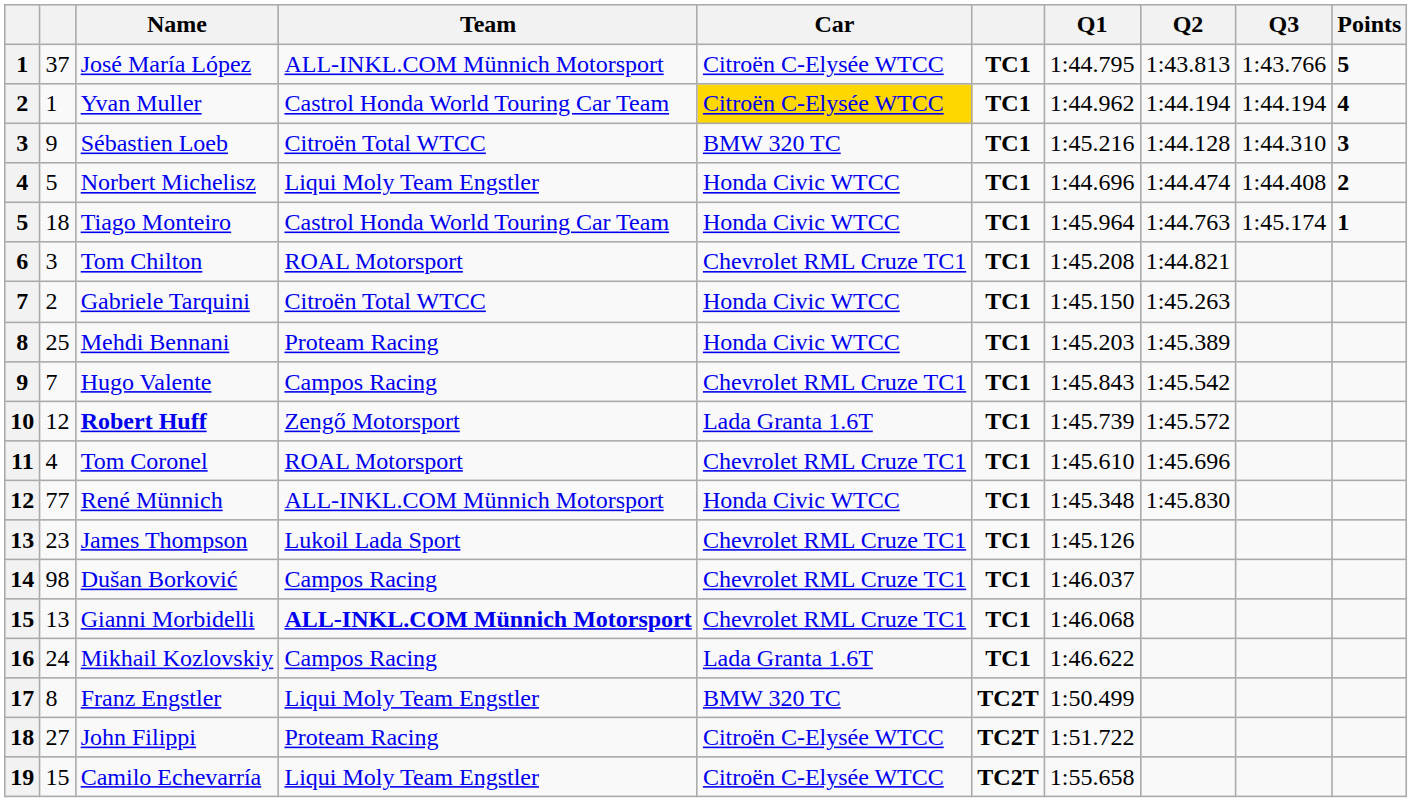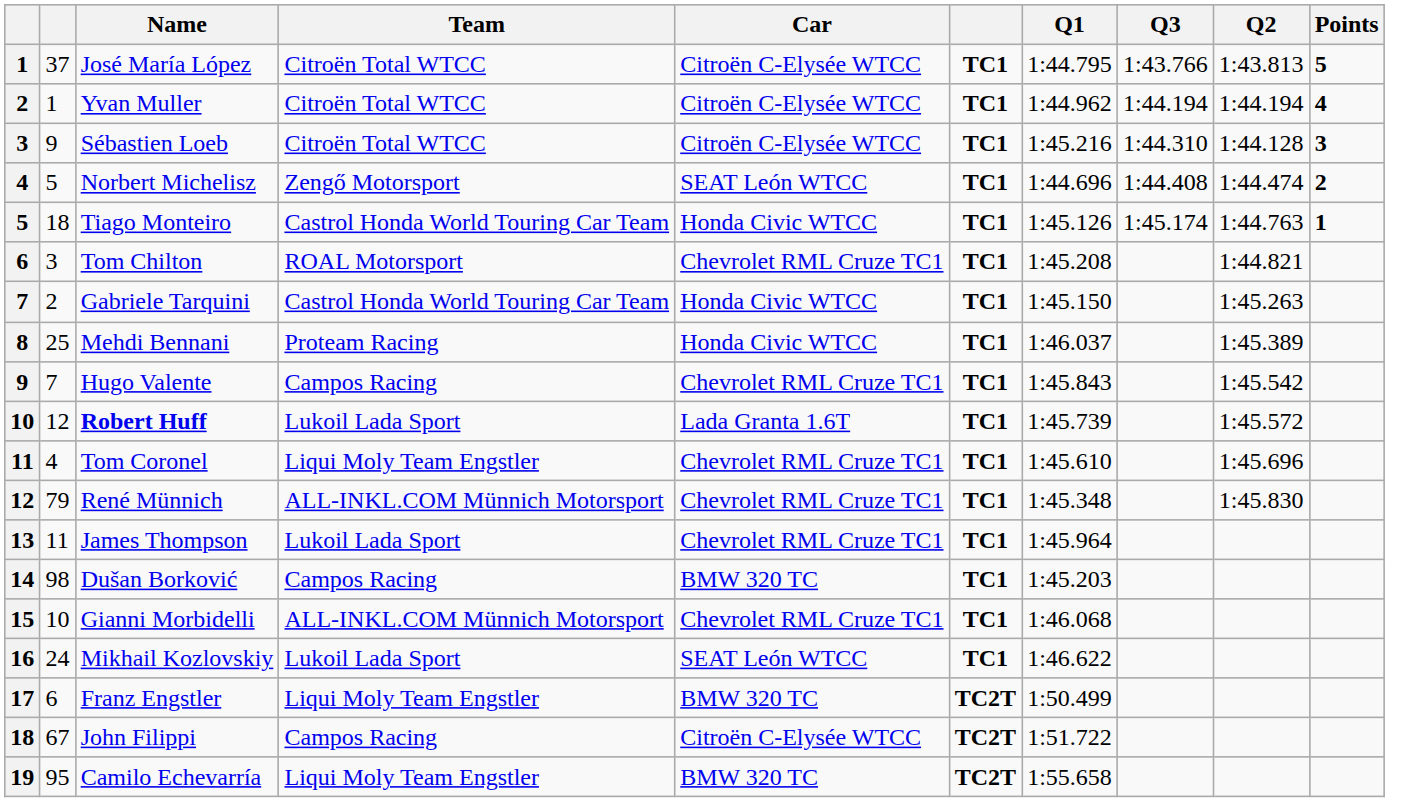 <table class="wikitable sortable" style="font-size: 95%;">
 <tr>
 <th></th>
 <th></th>
 <th>Name</th>
 <th>Team</th>
 <th>Car</th>
 <th></th>
 <th>Q1</th>
+<th>Q3</th>
 <th>Q2</th>
-<th>Q3</th>
 <th>Points</th>
 </tr>
 <tr>
 <th>1</th>
 <td>37</td>
 <td> <a href='#'>José María López</a></td>
-<td><a href='#'>ALL-INKL.COM Münnich Motorsport</a></td>
+<td><a href='#'>Citroën Total WTCC</a></td>
 <td><a href='#'>Citroën C-Elysée WTCC</a></td>
 <td align=center><strong><span>TC1</span></strong></td>
 <td>1:44.795</td>
+<td>1:43.766</td>
 <td>1:43.813</td>
-<td>1:43.766</td>
 <td><strong>5</strong></td>
 </tr>
 <tr>
 <th>2</th>
 <td>1</td>
 <td> <a href='#'>Yvan Muller</a></td>
-<td><a href='#'>Castrol Honda World Touring Car Team</a></td>
-<td style="background: gold;"><a href='#'>Citroën C-Elysée WTCC</a></td>
+<td><a href='#'>Citroën Total WTCC</a></td>
+<td><a href='#'>Citroën C-Elysée WTCC</a></td>
 <td align=center><strong><span>TC1</span></strong></td>
 <td>1:44.962</td>
 <td>1:44.194</td>
 <td>1:44.194</td>
 <td><strong>4</strong></td>
 </tr>
 <tr>
 <th>3</th>
 <td>9</td>
 <td> <a href='#'>Sébastien Loeb</a></td>
 <td><a href='#'>Citroën Total WTCC</a></td>
-<td><a href='#'>BMW 320 TC</a></td>
+<td><a href='#'>Citroën C-Elysée WTCC</a></td>
 <td align=center><strong><span>TC1</span></strong></td>
 <td>1:45.216</td>
+<td>1:44.310</td>
 <td>1:44.128</td>
-<td>1:44.310</td>
 <td><strong>3</strong></td>
 </tr>
 <tr>
 <th>4</th>
 <td>5</td>
 <td> <a href='#'>Norbert Michelisz</a></td>
-<td><a href='#'>Liqui Moly Team Engstler</a></td>
-<td><a href='#'>Honda Civic WTCC</a></td>
+<td><a href='#'>Zengő Motorsport</a></td>
+<td><a href='#'>SEAT León WTCC</a></td>
 <td align=center><strong><span>TC1</span></strong></td>
 <td>1:44.696</td>
+<td>1:44.408</td>
 <td>1:44.474</td>
-<td>1:44.408</td>
 <td><strong>2</strong></td>
 </tr>
 <tr>
 <th>5</th>
 <td>18</td>
 <td> <a href='#'>Tiago Monteiro</a></td>
 <td><a href='#'>Castrol Honda World Touring Car Team</a></td>
 <td><a href='#'>Honda Civic WTCC</a></td>
 <td align=center><strong><span>TC1</span></strong></td>
-<td>1:45.964</td>
+<td>1:45.126</td>
+<td>1:45.174</td>
 <td>1:44.763</td>
-<td>1:45.174</td>
 <td><strong>1</strong></td>
 </tr>
 <tr>
 <th>6</th>
 <td>3</td>
 <td> <a href='#'>Tom Chilton</a></td>
 <td><a href='#'>ROAL Motorsport</a></td>
 <td><a href='#'>Chevrolet RML Cruze TC1</a></td>
 <td align=center><strong><span>TC1</span></strong></td>
 <td>1:45.208</td>
+<td></td>
 <td>1:44.821</td>
-<td></td>
 <td></td>
 </tr>
 <tr>
 <th>7</th>
 <td>2</td>
 <td> <a href='#'>Gabriele Tarquini</a></td>
-<td><a href='#'>Citroën Total WTCC</a></td>
+<td><a href='#'>Castrol Honda World Touring Car Team</a></td>
 <td><a href='#'>Honda Civic WTCC</a></td>
 <td align=center><strong><span>TC1</span></strong></td>
 <td>1:45.150</td>
+<td></td>
 <td>1:45.263</td>
-<td></td>
 <td></td>
 </tr>
 <tr>
 <th>8</th>
 <td>25</td>
 <td> <a href='#'>Mehdi Bennani</a></td>
 <td><a href='#'>Proteam Racing</a></td>
 <td><a href='#'>Honda Civic WTCC</a></td>
 <td align=center><strong><span>TC1</span></strong></td>
-<td>1:45.203</td>
+<td>1:46.037</td>
+<td></td>
 <td>1:45.389</td>
-<td></td>
 <td></td>
 </tr>
 <tr>
 <th>9</th>
 <td>7</td>
 <td> <a href='#'>Hugo Valente</a></td>
 <td><a href='#'>Campos Racing</a></td>
 <td><a href='#'>Chevrolet RML Cruze TC1</a></td>
 <td align=center><strong><span>TC1</span></strong></td>
 <td>1:45.843</td>
+<td></td>
 <td>1:45.542</td>
-<td></td>
 <td></td>
 </tr>
 <tr>
 <th>10</th>
 <td>12</td>
 <td> <strong><a href='#'>Robert Huff</a></strong></td>
-<td><a href='#'>Zengő Motorsport</a></td>
+<td><a href='#'>Lukoil Lada Sport</a></td>
 <td><a href='#'>Lada Granta 1.6T</a></td>
 <td align=center><strong><span>TC1</span></strong></td>
 <td>1:45.739</td>
+<td></td>
 <td>1:45.572</td>
-<td></td>
 <td></td>
 </tr>
 <tr>
 <th>11</th>
 <td>4</td>
 <td> <a href='#'>Tom Coronel</a></td>
-<td><a href='#'>ROAL Motorsport</a></td>
+<td><a href='#'>Liqui Moly Team Engstler</a></td>
 <td><a href='#'>Chevrolet RML Cruze TC1</a></td>
 <td align=center><strong><span>TC1</span></strong></td>
 <td>1:45.610</td>
+<td></td>
 <td>1:45.696</td>
-<td></td>
 <td></td>
 </tr>
 <tr>
 <th>12</th>
-<td>77</td>
+<td>79</td>
 <td> <a href='#'>René Münnich</a></td>
 <td><a href='#'>ALL-INKL.COM Münnich Motorsport</a></td>
-<td><a href='#'>Honda Civic WTCC</a></td>
+<td><a href='#'>Chevrolet RML Cruze TC1</a></td>
 <td align=center><strong><span>TC1</span></strong></td>
 <td>1:45.348</td>
+<td></td>
 <td>1:45.830</td>
-<td></td>
 <td></td>
 </tr>
 <tr>
 <th>13</th>
-<td>23</td>
+<td>11</td>
 <td> <a href='#'>James Thompson</a></td>
 <td><a href='#'>Lukoil Lada Sport</a></td>
 <td><a href='#'>Chevrolet RML Cruze TC1</a></td>
 <td align=center><strong><span>TC1</span></strong></td>
-<td>1:45.126</td>
+<td>1:45.964</td>
 <td></td>
 <td></td>
 <td></td>
 </tr>
 <tr>
 <th>14</th>
 <td>98</td>
 <td> <a href='#'>Dušan Borković</a></td>
 <td><a href='#'>Campos Racing</a></td>
-<td><a href='#'>Chevrolet RML Cruze TC1</a></td>
+<td><a href='#'>BMW 320 TC</a></td>
 <td align=center><strong><span>TC1</span></strong></td>
-<td>1:46.037</td>
+<td>1:45.203</td>
 <td></td>
 <td></td>
 <td></td>
 </tr>
 <tr>
 <th>15</th>
-<td>13</td>
+<td>10</td>
 <td> <a href='#'>Gianni Morbidelli</a></td>
-<td><strong><a href='#'>ALL-INKL.COM Münnich Motorsport</a></strong></td>
+<td><a href='#'>ALL-INKL.COM Münnich Motorsport</a></td>
 <td><a href='#'>Chevrolet RML Cruze TC1</a></td>
 <td align=center><strong><span>TC1</span></strong></td>
 <td>1:46.068</td>
 <td></td>
 <td></td>
 <td></td>
 </tr>
 <tr>
 <th>16</th>
 <td>24</td>
 <td> <a href='#'>Mikhail Kozlovskiy</a></td>
-<td><a href='#'>Campos Racing</a></td>
-<td><a href='#'>Lada Granta 1.6T</a></td>
+<td><a href='#'>Lukoil Lada Sport</a></td>
+<td><a href='#'>SEAT León WTCC</a></td>
 <td align=center><strong><span>TC1</span></strong></td>
 <td>1:46.622</td>
 <td></td>
 <td></td>
 <td></td>
 </tr>
 <tr>
 <th>17</th>
-<td>8</td>
+<td>6</td>
 <td> <a href='#'>Franz Engstler</a></td>
 <td><a href='#'>Liqui Moly Team Engstler</a></td>
 <td><a href='#'>BMW 320 TC</a></td>
 <td align=center><strong><span>TC2T</span></strong></td>
 <td>1:50.499</td>
 <td></td>
 <td></td>
 <td></td>
 </tr>
 <tr>
 <th>18</th>
-<td>27</td>
+<td>67</td>
 <td> <a href='#'>John Filippi</a></td>
-<td><a href='#'>Proteam Racing</a></td>
+<td><a href='#'>Campos Racing</a></td>
 <td><a href='#'>Citroën C-Elysée WTCC</a></td>
 <td align=center><strong><span>TC2T</span></strong></td>
 <td>1:51.722</td>
 <td></td>
 <td></td>
 <td></td>
 </tr>
 <tr>
 <th>19</th>
-<td>15</td>
+<td>95</td>
 <td> <a href='#'>Camilo Echevarría</a></td>
 <td><a href='#'>Liqui Moly Team Engstler</a></td>
-<td><a href='#'>Citroën C-Elysée WTCC</a></td>
+<td><a href='#'>BMW 320 TC</a></td>
 <td align=center><strong><span>TC2T</span></strong></td>
 <td>1:55.658</td>
 <td></td>
 <td></td>
 <td></td>
 </tr>
 </table>
